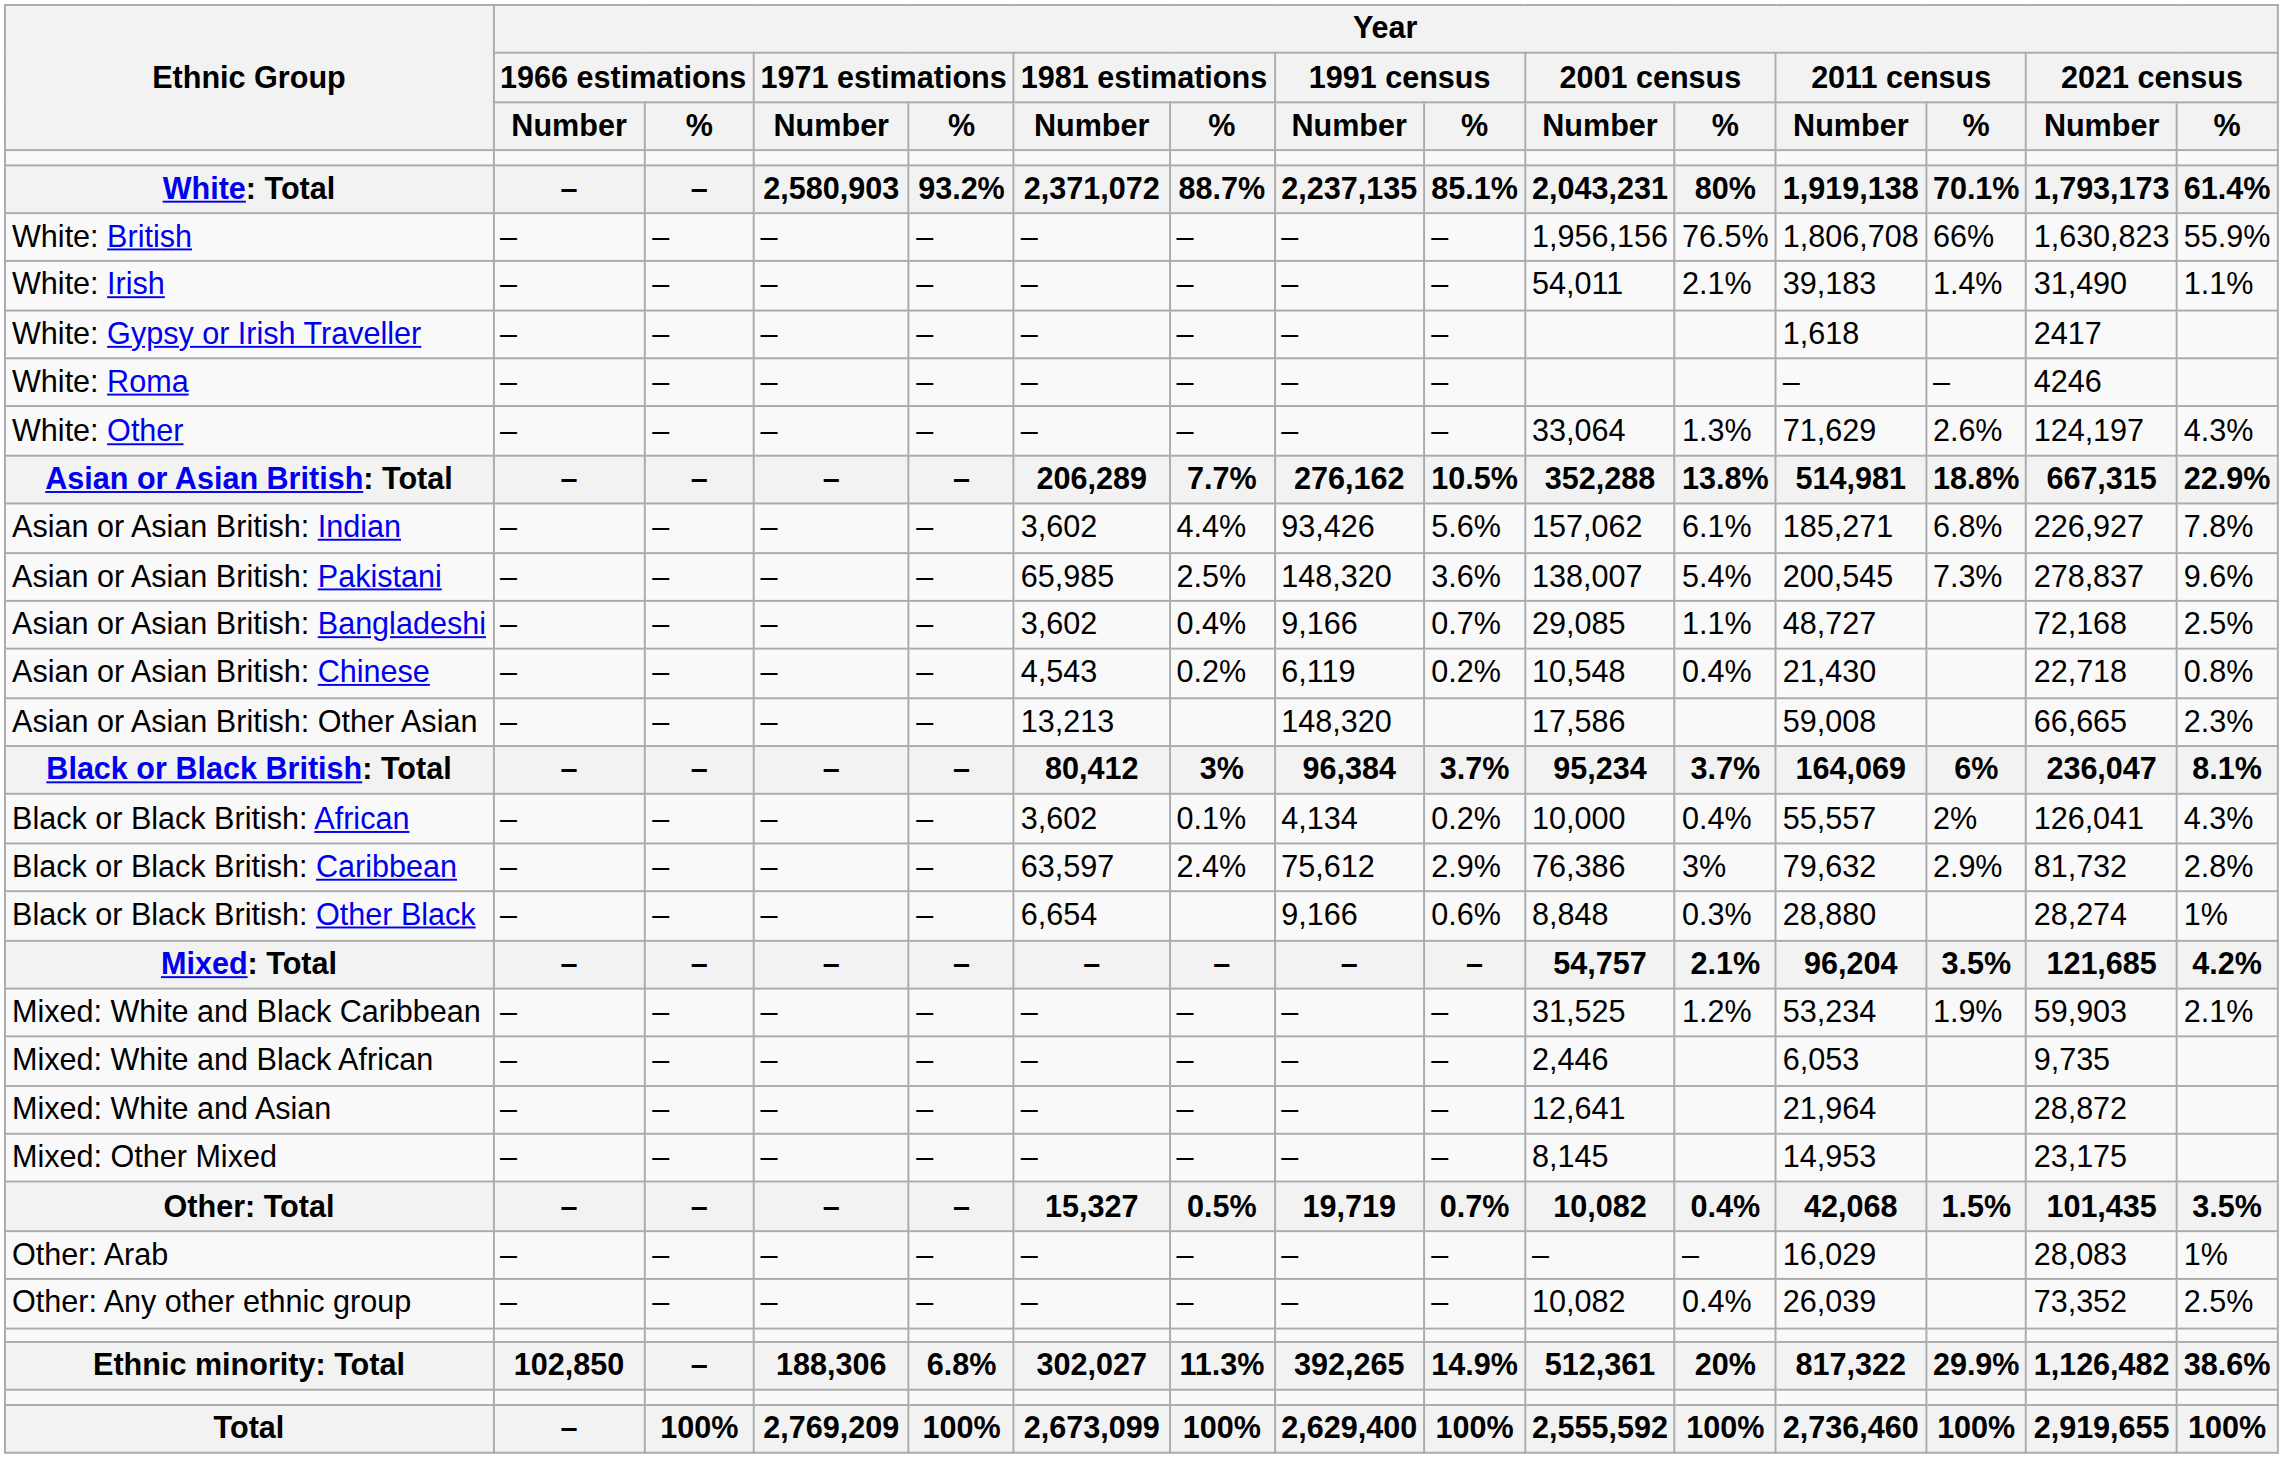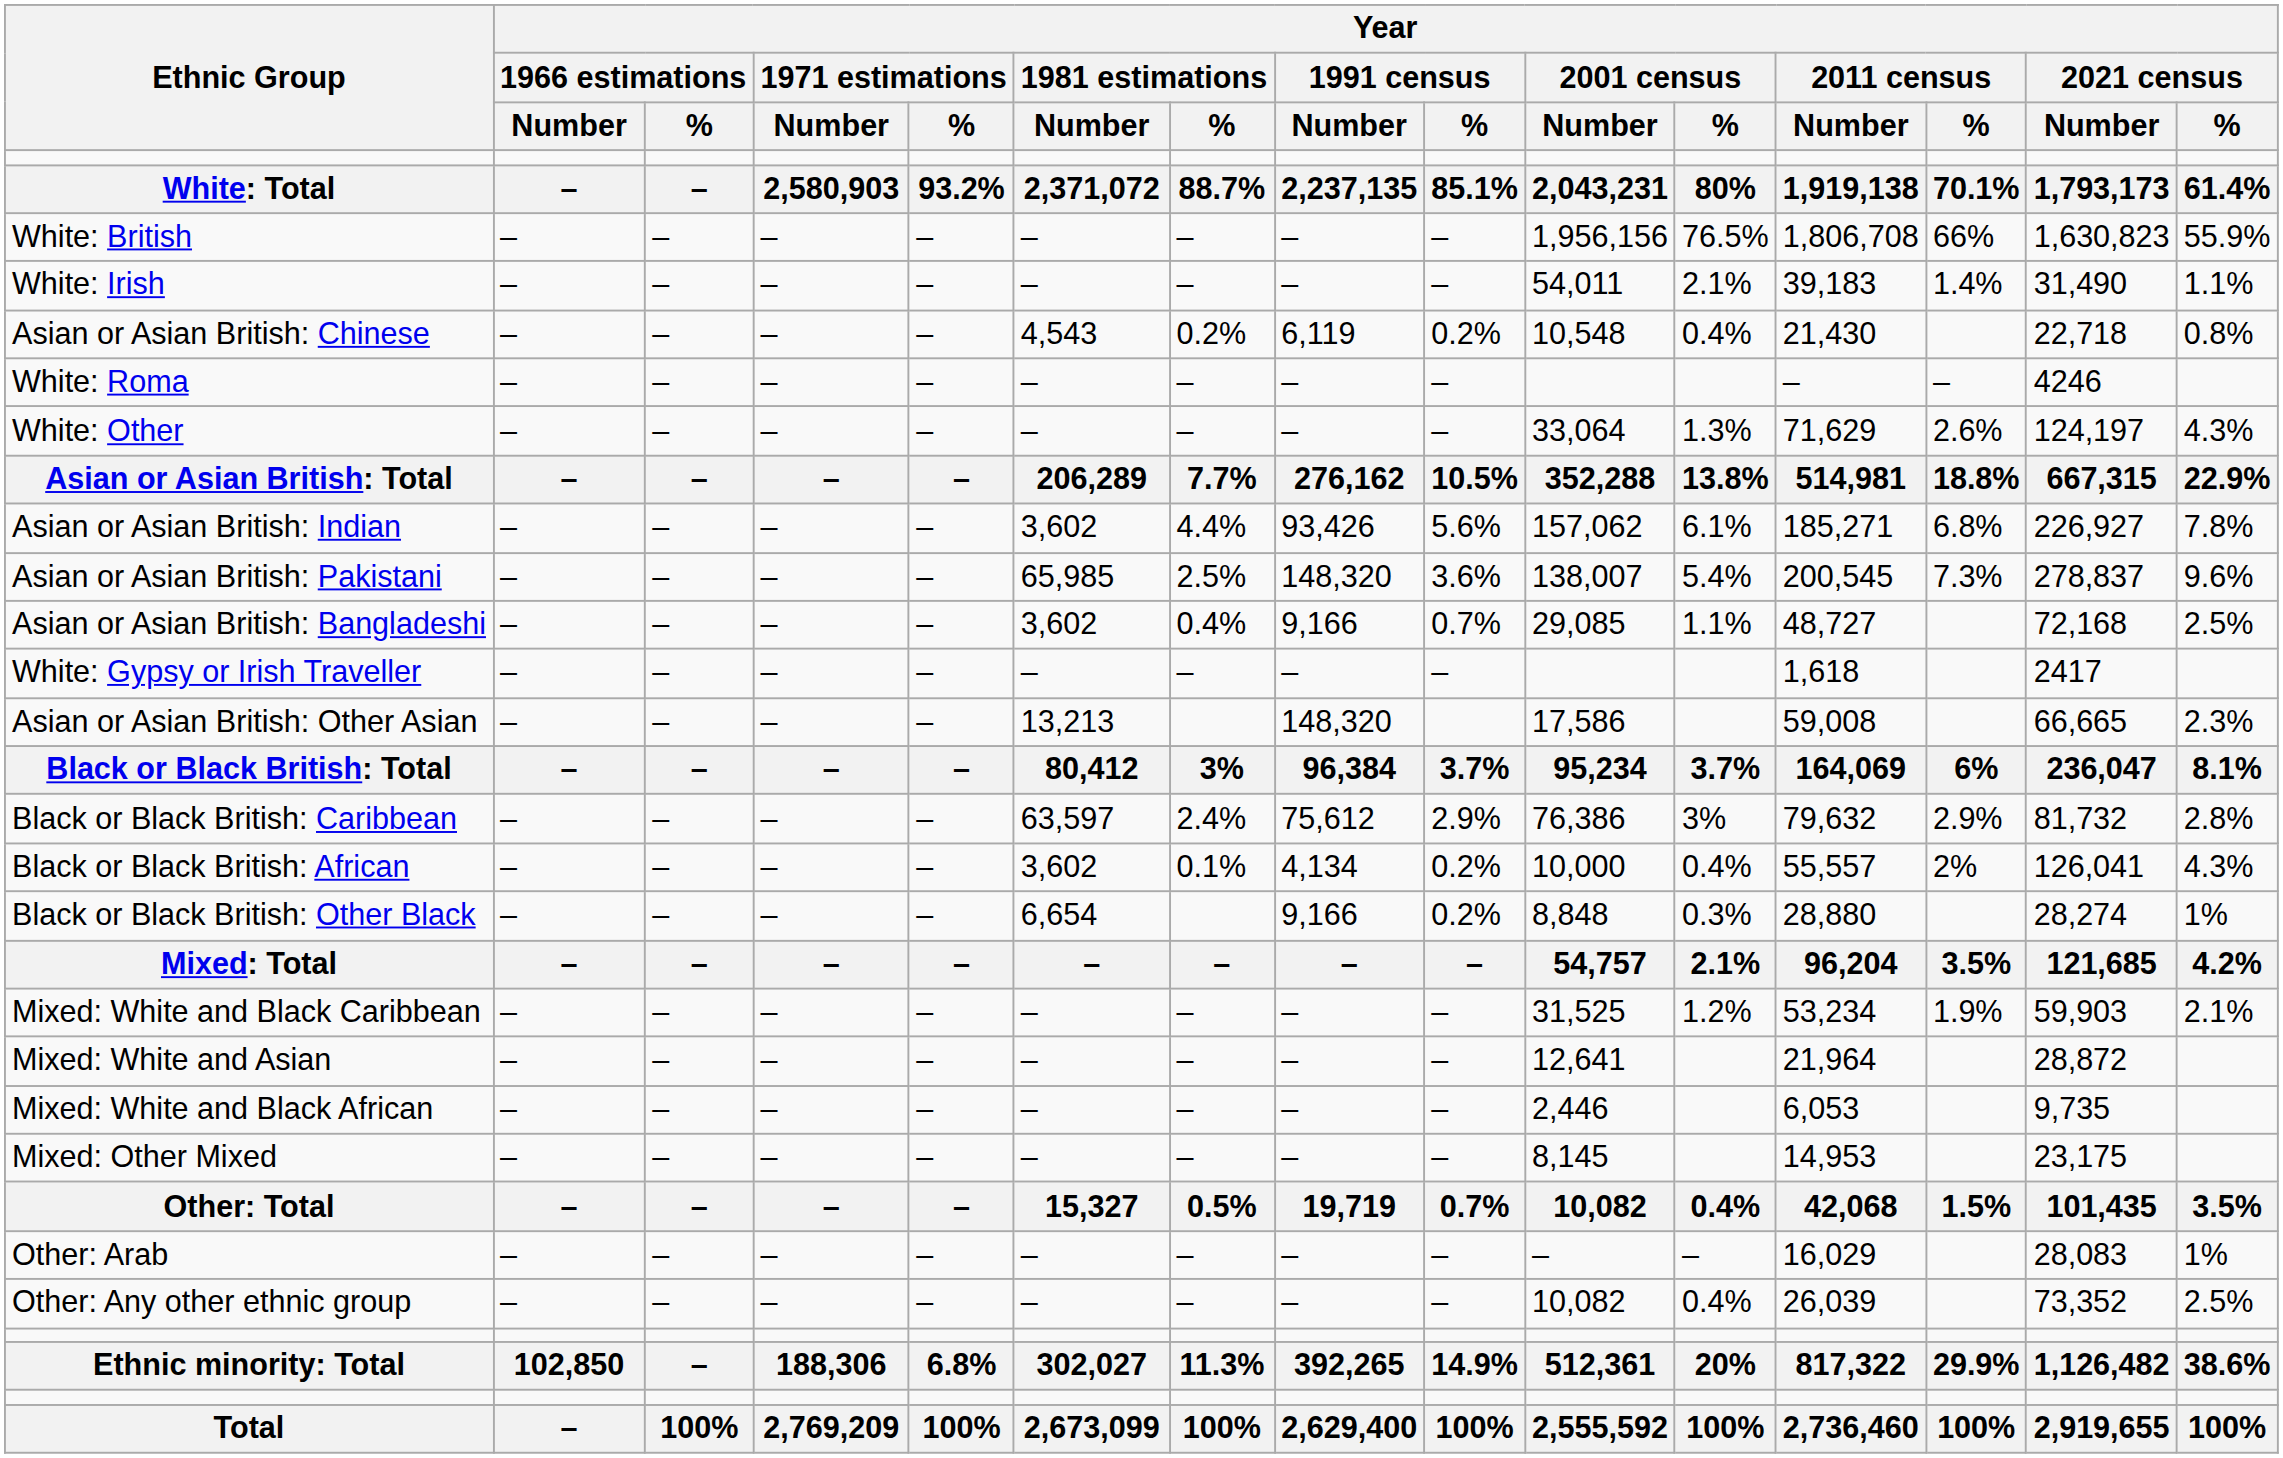 <table class="wikitable sortable">
 <tr>
 <th rowspan="3">Ethnic Group</th>
 <th colspan="14">Year</th>
 </tr>
 <tr>
 <th colspan="2">1966 estimations</th>
 <th colspan="2">1971 estimations</th>
 <th colspan="2">1981 estimations</th>
 <th colspan="2">1991 census</th>
 <th colspan="2">2001 census</th>
 <th colspan="2">2011 census</th>
 <th colspan="2">2021 census</th>
 </tr>
 <tr>
 <th>Number</th>
 <th>%</th>
 <th>Number</th>
 <th>%</th>
 <th>Number</th>
 <th>%</th>
 <th>Number</th>
 <th>%</th>
 <th>Number</th>
 <th>%</th>
 <th>Number</th>
 <th>%</th>
 <th>Number</th>
 <th>%</th>
 </tr>
 <tr>
 <td></td>
 <td></td>
 <td></td>
 <td></td>
 <td></td>
 <td></td>
 <td></td>
 <td></td>
 <td></td>
 <td></td>
 <td></td>
 <td></td>
 <td></td>
 <td></td>
 <td></td>
 </tr>
 <tr>
 <th><a href='#'>White</a>: Total</th>
 <th>–</th>
 <th>–</th>
 <th>2,580,903</th>
 <th>93.2%</th>
 <th>2,371,072</th>
 <th>88.7%</th>
 <th>2,237,135</th>
 <th>85.1%</th>
 <th>2,043,231</th>
 <th>80%</th>
 <th>1,919,138</th>
 <th>70.1%</th>
 <th>1,793,173</th>
 <th>61.4%</th>
 </tr>
 <tr>
 <td>White: <a href='#'>British</a></td>
 <td>–</td>
 <td>–</td>
 <td>–</td>
 <td>–</td>
 <td>–</td>
 <td>–</td>
 <td>–</td>
 <td>–</td>
 <td>1,956,156</td>
 <td>76.5%</td>
 <td>1,806,708</td>
 <td>66%</td>
 <td>1,630,823</td>
 <td>55.9%</td>
 </tr>
 <tr>
 <td>White: <a href='#'>Irish</a></td>
 <td>–</td>
 <td>–</td>
 <td>–</td>
 <td>–</td>
 <td>–</td>
 <td>–</td>
 <td>–</td>
 <td>–</td>
 <td>54,011</td>
 <td>2.1%</td>
 <td>39,183</td>
 <td>1.4%</td>
 <td>31,490</td>
 <td>1.1%</td>
 </tr>
 <tr>
-<td>White: <a href='#'>Gypsy or Irish Traveller</a></td>
+<td>Asian or Asian British: <a href='#'>Chinese</a></td>
 <td>–</td>
 <td>–</td>
 <td>–</td>
 <td>–</td>
-<td>–</td>
-<td>–</td>
-<td>–</td>
-<td>–</td>
+<td>4,543</td>
+<td>0.2%</td>
+<td>6,119</td>
+<td>0.2%</td>
+<td>10,548</td>
+<td>0.4%</td>
+<td>21,430</td>
 <td></td>
-<td></td>
-<td>1,618</td>
-<td></td>
-<td>2417</td>
-<td></td>
+<td>22,718</td>
+<td>0.8%</td>
 </tr>
 <tr>
 <td>White: <a href='#'>Roma</a></td>
 <td>–</td>
 <td>–</td>
 <td>–</td>
 <td>–</td>
 <td>–</td>
 <td>–</td>
 <td>–</td>
 <td>–</td>
 <td></td>
 <td></td>
 <td>–</td>
 <td>–</td>
 <td>4246</td>
 <td></td>
 </tr>
 <tr>
 <td>White: <a href='#'>Other</a></td>
 <td>–</td>
 <td>–</td>
 <td>–</td>
 <td>–</td>
 <td>–</td>
 <td>–</td>
 <td>–</td>
 <td>–</td>
 <td>33,064</td>
 <td>1.3%</td>
 <td>71,629</td>
 <td>2.6%</td>
 <td>124,197</td>
 <td>4.3%</td>
 </tr>
 <tr>
 <th><a href='#'>Asian or Asian British</a>: Total</th>
 <th>–</th>
 <th>–</th>
 <th>–</th>
 <th>–</th>
 <th>206,289</th>
 <th>7.7%</th>
 <th>276,162</th>
 <th>10.5%</th>
 <th>352,288</th>
 <th>13.8%</th>
 <th>514,981</th>
 <th>18.8%</th>
 <th>667,315</th>
 <th>22.9%</th>
 </tr>
 <tr>
 <td>Asian or Asian British: <a href='#'>Indian</a></td>
 <td>–</td>
 <td>–</td>
 <td>–</td>
 <td>–</td>
 <td>3,602</td>
 <td>4.4%</td>
 <td>93,426</td>
 <td>5.6%</td>
 <td>157,062</td>
 <td>6.1%</td>
 <td>185,271</td>
 <td>6.8%</td>
 <td>226,927</td>
 <td>7.8%</td>
 </tr>
 <tr>
 <td>Asian or Asian British: <a href='#'>Pakistani</a></td>
 <td>–</td>
 <td>–</td>
 <td>–</td>
 <td>–</td>
 <td>65,985</td>
 <td>2.5%</td>
 <td>148,320</td>
 <td>3.6%</td>
 <td>138,007</td>
 <td>5.4%</td>
 <td>200,545</td>
 <td>7.3%</td>
 <td>278,837</td>
 <td>9.6%</td>
 </tr>
 <tr>
 <td>Asian or Asian British: <a href='#'>Bangladeshi</a></td>
 <td>–</td>
 <td>–</td>
 <td>–</td>
 <td>–</td>
 <td>3,602</td>
 <td>0.4%</td>
 <td>9,166</td>
 <td>0.7%</td>
 <td>29,085</td>
 <td>1.1%</td>
 <td>48,727</td>
 <td></td>
 <td>72,168</td>
 <td>2.5%</td>
 </tr>
 <tr>
-<td>Asian or Asian British: <a href='#'>Chinese</a></td>
+<td>White: <a href='#'>Gypsy or Irish Traveller</a></td>
 <td>–</td>
 <td>–</td>
 <td>–</td>
 <td>–</td>
-<td>4,543</td>
-<td>0.2%</td>
-<td>6,119</td>
-<td>0.2%</td>
-<td>10,548</td>
-<td>0.4%</td>
-<td>21,430</td>
+<td>–</td>
+<td>–</td>
+<td>–</td>
+<td>–</td>
 <td></td>
-<td>22,718</td>
-<td>0.8%</td>
+<td></td>
+<td>1,618</td>
+<td></td>
+<td>2417</td>
+<td></td>
 </tr>
 <tr>
 <td>Asian or Asian British: Other Asian</td>
 <td>–</td>
 <td>–</td>
 <td>–</td>
 <td>–</td>
 <td>13,213</td>
 <td></td>
 <td>148,320</td>
 <td></td>
 <td>17,586</td>
 <td></td>
 <td>59,008</td>
 <td></td>
 <td>66,665</td>
 <td>2.3%</td>
 </tr>
 <tr>
 <th><a href='#'>Black or Black British</a>: Total</th>
 <th>–</th>
 <th>–</th>
 <th>–</th>
 <th>–</th>
 <th>80,412</th>
 <th>3%</th>
 <th>96,384</th>
 <th>3.7%</th>
 <th>95,234</th>
 <th>3.7%</th>
 <th>164,069</th>
 <th>6%</th>
 <th>236,047</th>
 <th>8.1%</th>
 </tr>
 <tr>
+<td>Black or Black British: <a href='#'>Caribbean</a></td>
+<td>–</td>
+<td>–</td>
+<td>–</td>
+<td>–</td>
+<td>63,597</td>
+<td>2.4%</td>
+<td>75,612</td>
+<td>2.9%</td>
+<td>76,386</td>
+<td>3%</td>
+<td>79,632</td>
+<td>2.9%</td>
+<td>81,732</td>
+<td>2.8%</td>
+</tr>
+<tr>
 <td>Black or Black British: <a href='#'>African</a></td>
 <td>–</td>
 <td>–</td>
 <td>–</td>
 <td>–</td>
 <td>3,602</td>
 <td>0.1%</td>
 <td>4,134</td>
 <td>0.2%</td>
 <td>10,000</td>
 <td>0.4%</td>
 <td>55,557</td>
 <td>2%</td>
 <td>126,041</td>
 <td>4.3%</td>
 </tr>
 <tr>
-<td>Black or Black British: <a href='#'>Caribbean</a></td>
-<td>–</td>
-<td>–</td>
-<td>–</td>
-<td>–</td>
-<td>63,597</td>
-<td>2.4%</td>
-<td>75,612</td>
-<td>2.9%</td>
-<td>76,386</td>
-<td>3%</td>
-<td>79,632</td>
-<td>2.9%</td>
-<td>81,732</td>
-<td>2.8%</td>
-</tr>
-<tr>
 <td>Black or Black British: <a href='#'>Other Black</a></td>
 <td>–</td>
 <td>–</td>
 <td>–</td>
 <td>–</td>
 <td>6,654</td>
 <td></td>
 <td>9,166</td>
-<td>0.6%</td>
+<td>0.2%</td>
 <td>8,848</td>
 <td>0.3%</td>
 <td>28,880</td>
 <td></td>
 <td>28,274</td>
 <td>1%</td>
 </tr>
 <tr>
 <th><a href='#'>Mixed</a>: Total</th>
 <th>–</th>
 <th>–</th>
 <th>–</th>
 <th>–</th>
 <th>–</th>
 <th>–</th>
 <th>–</th>
 <th>–</th>
 <th>54,757</th>
 <th>2.1%</th>
 <th>96,204</th>
 <th>3.5%</th>
 <th>121,685</th>
 <th>4.2%</th>
 </tr>
 <tr>
 <td>Mixed: White and Black Caribbean</td>
 <td>–</td>
 <td>–</td>
 <td>–</td>
 <td>–</td>
 <td>–</td>
 <td>–</td>
 <td>–</td>
 <td>–</td>
 <td>31,525</td>
 <td>1.2%</td>
 <td>53,234</td>
 <td>1.9%</td>
 <td>59,903</td>
 <td>2.1%</td>
 </tr>
 <tr>
+<td>Mixed: White and Asian</td>
+<td>–</td>
+<td>–</td>
+<td>–</td>
+<td>–</td>
+<td>–</td>
+<td>–</td>
+<td>–</td>
+<td>–</td>
+<td>12,641</td>
+<td></td>
+<td>21,964</td>
+<td></td>
+<td>28,872</td>
+<td></td>
+</tr>
+<tr>
 <td>Mixed: White and Black African</td>
 <td>–</td>
 <td>–</td>
 <td>–</td>
 <td>–</td>
 <td>–</td>
 <td>–</td>
 <td>–</td>
 <td>–</td>
 <td>2,446</td>
 <td></td>
 <td>6,053</td>
 <td></td>
 <td>9,735</td>
-<td></td>
-</tr>
-<tr>
-<td>Mixed: White and Asian</td>
-<td>–</td>
-<td>–</td>
-<td>–</td>
-<td>–</td>
-<td>–</td>
-<td>–</td>
-<td>–</td>
-<td>–</td>
-<td>12,641</td>
-<td></td>
-<td>21,964</td>
-<td></td>
-<td>28,872</td>
 <td></td>
 </tr>
 <tr>
 <td>Mixed: Other Mixed</td>
 <td>–</td>
 <td>–</td>
 <td>–</td>
 <td>–</td>
 <td>–</td>
 <td>–</td>
 <td>–</td>
 <td>–</td>
 <td>8,145</td>
 <td></td>
 <td>14,953</td>
 <td></td>
 <td>23,175</td>
 <td></td>
 </tr>
 <tr>
 <th>Other: Total</th>
 <th>–</th>
 <th>–</th>
 <th>–</th>
 <th>–</th>
 <th>15,327</th>
 <th>0.5%</th>
 <th>19,719</th>
 <th>0.7%</th>
 <th>10,082</th>
 <th>0.4%</th>
 <th>42,068</th>
 <th>1.5%</th>
 <th>101,435</th>
 <th>3.5%</th>
 </tr>
 <tr>
 <td>Other: Arab</td>
 <td>–</td>
 <td>–</td>
 <td>–</td>
 <td>–</td>
 <td>–</td>
 <td>–</td>
 <td>–</td>
 <td>–</td>
 <td>–</td>
 <td>–</td>
 <td>16,029</td>
 <td></td>
 <td>28,083</td>
 <td>1%</td>
 </tr>
 <tr>
 <td>Other: Any other ethnic group</td>
 <td>–</td>
 <td>–</td>
 <td>–</td>
 <td>–</td>
 <td>–</td>
 <td>–</td>
 <td>–</td>
 <td>–</td>
 <td>10,082</td>
 <td>0.4%</td>
 <td>26,039</td>
 <td></td>
 <td>73,352</td>
 <td>2.5%</td>
 </tr>
 <tr>
 <td></td>
 <td></td>
 <td></td>
 <td></td>
 <td></td>
 <td></td>
 <td></td>
 <td></td>
 <td></td>
 <td></td>
 <td></td>
 <td></td>
 <td></td>
 <td></td>
 <td></td>
 </tr>
 <tr>
 <th>Ethnic minority: Total</th>
 <th>102,850</th>
 <th>–</th>
 <th>188,306</th>
 <th>6.8%</th>
 <th>302,027</th>
 <th>11.3%</th>
 <th>392,265</th>
 <th>14.9%</th>
 <th>512,361</th>
 <th>20%</th>
 <th>817,322</th>
 <th>29.9%</th>
 <th>1,126,482</th>
 <th>38.6%</th>
 </tr>
 <tr>
 <td></td>
 <td></td>
 <td></td>
 <td></td>
 <td></td>
 <td></td>
 <td></td>
 <td></td>
 <td></td>
 <td></td>
 <td></td>
 <td></td>
 <td></td>
 <td></td>
 <td></td>
 </tr>
 <tr>
 <th>Total</th>
 <th>–</th>
 <th>100%</th>
 <th>2,769,209</th>
 <th>100%</th>
 <th>2,673,099</th>
 <th>100%</th>
 <th>2,629,400</th>
 <th>100%</th>
 <th>2,555,592</th>
 <th>100%</th>
 <th>2,736,460</th>
 <th>100%</th>
 <th>2,919,655</th>
 <th>100%</th>
 </tr>
 </table>
